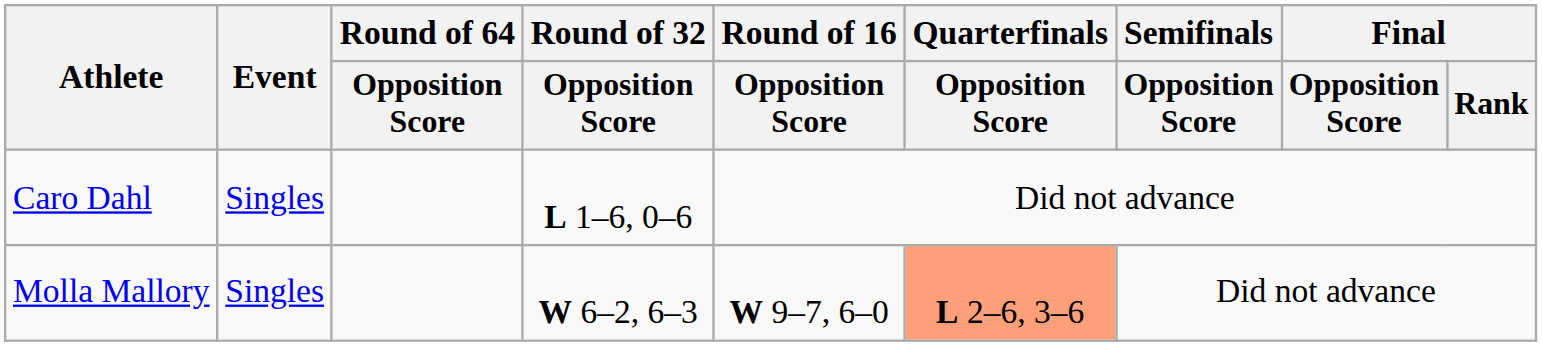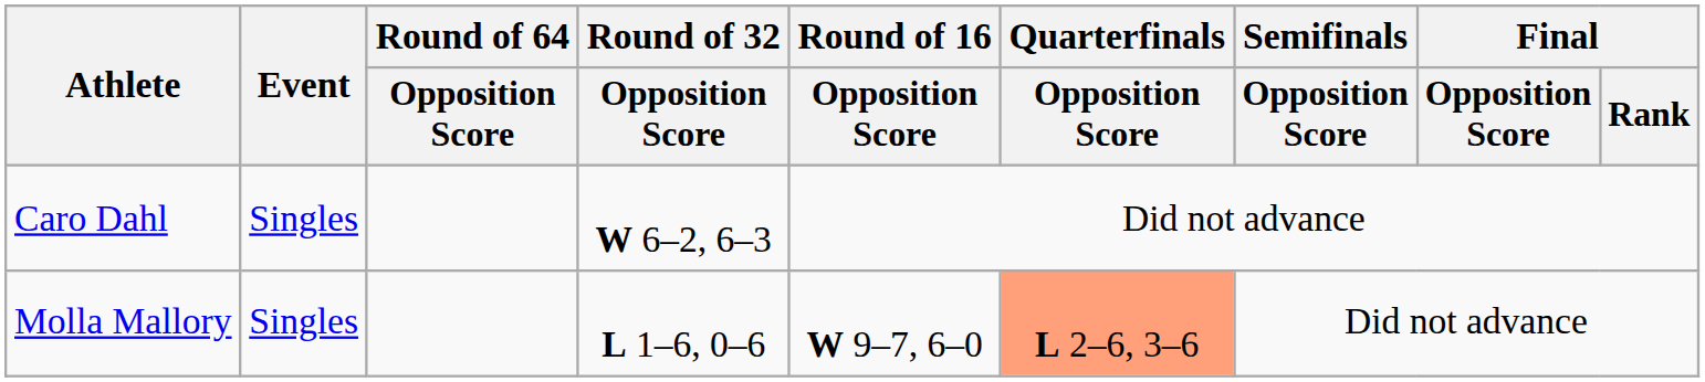 <table class=wikitable style="font-size:90%">
 <tr>
 <th rowspan=2>Athlete</th>
 <th rowspan=2>Event</th>
 <th>Round of 64</th>
 <th>Round of 32</th>
 <th>Round of 16</th>
 <th>Quarterfinals</th>
 <th>Semifinals</th>
 <th colspan=2>Final</th>
 </tr>
 <tr style="font-size:95%">
 <th>Opposition<br>Score</th>
 <th>Opposition<br>Score</th>
 <th>Opposition<br>Score</th>
 <th>Opposition<br>Score</th>
 <th>Opposition<br>Score</th>
 <th>Opposition<br>Score</th>
 <th>Rank</th>
 </tr>
 <tr align=center>
 <td align=left><a href='#'>Caro Dahl</a></td>
 <td align=left><a href='#'>Singles</a></td>
 <td></td>
-<td><br> <strong>L</strong> 1–6, 0–6</td>
+<td><br> <strong>W</strong> 6–2, 6–3</td>
 <td colspan=5>Did not advance</td>
 </tr>
 <tr align=center>
 <td align=left><a href='#'>Molla Mallory</a></td>
 <td align=left><a href='#'>Singles</a></td>
 <td></td>
-<td><br> <strong>W</strong> 6–2, 6–3</td>
+<td><br> <strong>L</strong> 1–6, 0–6</td>
 <td><br> <strong>W</strong> 9–7, 6–0</td>
 <td style="background: lightsalmon;"><br> <strong>L</strong> 2–6, 3–6</td>
 <td colspan=3>Did not advance</td>
 </tr>
 </table>
